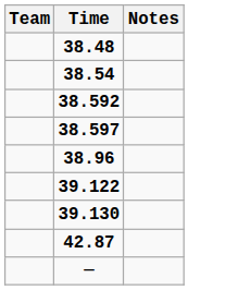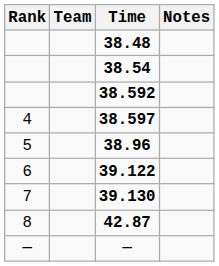 <table class="wikitable sortable" style="text-align:center">
 <tr>
+<th>Rank</th>
 <th>Team</th>
 <th>Time</th>
 <th>Notes</th>
 </tr>
 <tr>
 <td></td>
+<td></td>
 <td><strong>38.48</strong></td>
 <td></td>
 </tr>
 <tr>
+<td></td>
 <td></td>
 <td><strong>38.54</strong></td>
 <td></td>
 </tr>
 <tr>
 <td></td>
+<td></td>
 <td><strong>38.592</strong></td>
 <td></td>
 </tr>
 <tr>
+<td>4</td>
 <td></td>
 <td><strong>38.597</strong></td>
 <td></td>
 </tr>
 <tr>
+<td>5</td>
 <td></td>
 <td><strong>38.96</strong></td>
 <td></td>
 </tr>
 <tr>
+<td>6</td>
 <td></td>
 <td><strong>39.122</strong></td>
 <td></td>
 </tr>
 <tr>
+<td>7</td>
 <td></td>
 <td><strong>39.130</strong></td>
 <td></td>
 </tr>
 <tr>
+<td>8</td>
 <td></td>
 <td><strong>42.87</strong></td>
 <td></td>
 </tr>
 <tr>
+<td data-sort-value=9>—</td>
 <td></td>
 <td>—</td>
 <td></td>
 </tr>
 </table>
